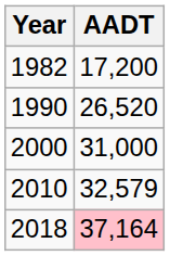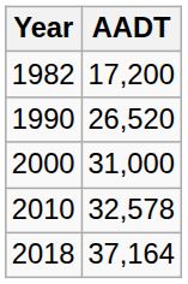 <table class="wikitable" border="1" width="100px" align="right" margin="10px">
 <tr>
 <th>Year</th>
 <th>AADT</th>
 </tr>
 <tr>
 <td>1982</td>
 <td>17,200</td>
 </tr>
 <tr>
 <td>1990</td>
 <td>26,520</td>
 </tr>
 <tr>
 <td>2000</td>
 <td>31,000</td>
 </tr>
 <tr>
 <td>2010</td>
-<td>32,579</td>
+<td>32,578</td>
 </tr>
 <tr>
 <td>2018</td>
-<td style="background: pink;">37,164</td>
+<td>37,164</td>
 </tr>
 </table>
